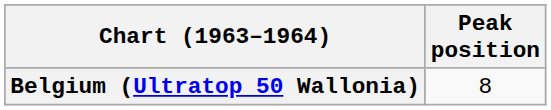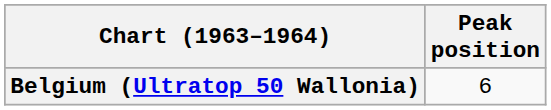 <table class="wikitable sortable plainrowheaders" style="text-align:left">
 <tr>
 <th scope="col">Chart (1963–1964)</th>
 <th scope="col">Peak<br>position</th>
 </tr>
 <tr>
 <th scope="row">Belgium (<a href='#'>Ultratop 50</a> Wallonia)</th>
-<td align="center">8<br></td>
+<td align="center">6<br></td>
 </tr>
 </table>
